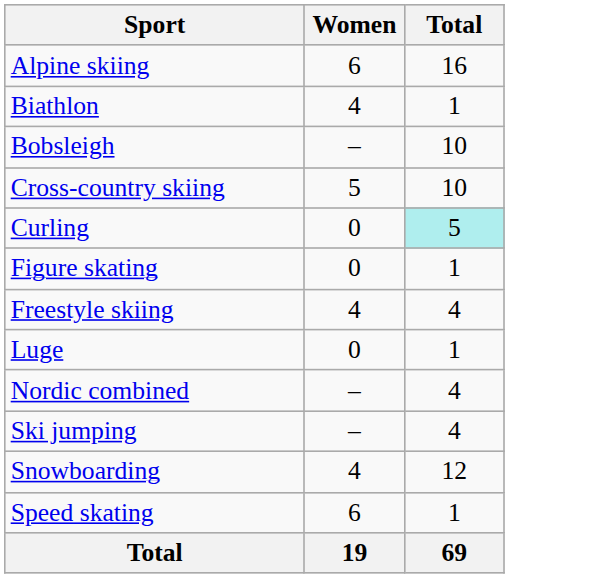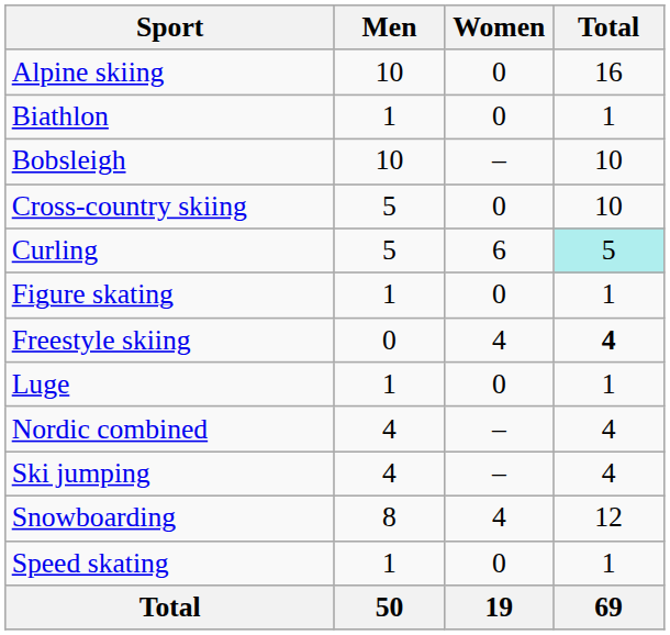 <table class="wikitable sortable" style="text-align:center;">
 <tr>
 <th width=180>Sport</th>
+<th width=55>Men</th>
 <th width=55>Women</th>
 <th width=55>Total</th>
 </tr>
 <tr>
 <td align=left><a href='#'>Alpine skiing</a></td>
-<td>6</td>
+<td>10</td>
+<td>0</td>
 <td>16</td>
 </tr>
 <tr>
 <td align=left><a href='#'>Biathlon</a></td>
-<td>4</td>
+<td>1</td>
+<td>0</td>
 <td>1</td>
 </tr>
 <tr>
 <td align=left><a href='#'>Bobsleigh</a></td>
+<td>10</td>
 <td>–</td>
 <td>10</td>
 </tr>
 <tr>
 <td align=left><a href='#'>Cross-country skiing</a></td>
 <td>5</td>
+<td>0</td>
 <td>10</td>
 </tr>
 <tr>
 <td align=left><a href='#'>Curling</a></td>
-<td>0</td>
+<td>5</td>
+<td>6</td>
 <td style="background: paleturquoise;">5</td>
 </tr>
 <tr>
 <td align=left><a href='#'>Figure skating</a></td>
+<td>1</td>
 <td>0</td>
 <td>1</td>
 </tr>
 <tr>
 <td align=left><a href='#'>Freestyle skiing</a></td>
+<td>0</td>
 <td>4</td>
-<td>4</td>
+<td><strong>4</strong></td>
 </tr>
 <tr>
 <td align=left><a href='#'>Luge</a></td>
+<td>1</td>
 <td>0</td>
 <td>1</td>
 </tr>
 <tr>
 <td align=left><a href='#'>Nordic combined</a></td>
+<td>4</td>
 <td>–</td>
 <td>4</td>
 </tr>
 <tr>
 <td align=left><a href='#'>Ski jumping</a></td>
+<td>4</td>
 <td>–</td>
 <td>4</td>
 </tr>
 <tr>
 <td align=left><a href='#'>Snowboarding</a></td>
+<td>8</td>
 <td>4</td>
 <td>12</td>
 </tr>
 <tr>
 <td align=left><a href='#'>Speed skating</a></td>
-<td>6</td>
+<td>1</td>
+<td>0</td>
 <td>1</td>
 </tr>
 <tr>
 <th>Total</th>
+<th>50</th>
 <th>19</th>
 <th>69</th>
 </tr>
 </table>
